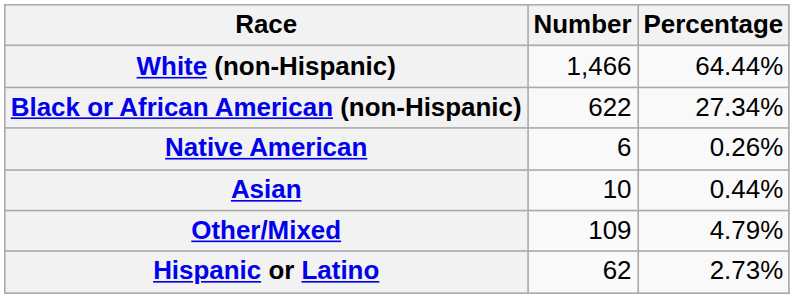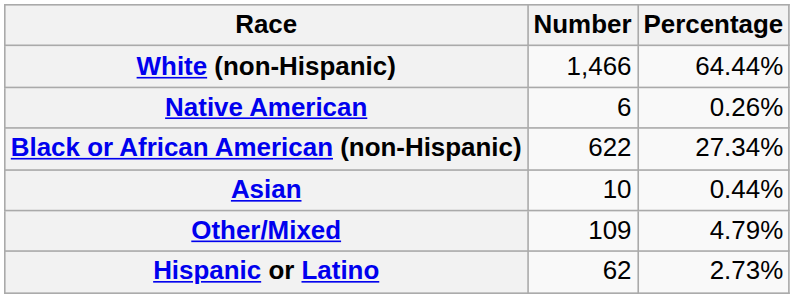 <table class="wikitable" style="text-align:right">
 <tr>
 <th scope="col">Race</th>
 <th scope="col">Number</th>
 <th scope="col">Percentage</th>
 </tr>
 <tr>
 <th scope="row"><a href='#'>White</a> (non-Hispanic)</th>
 <td>1,466</td>
 <td>64.44%</td>
 </tr>
 <tr>
+<th scope="row"><a href='#'>Native American</a></th>
+<td>6</td>
+<td>0.26%</td>
+</tr>
+<tr>
 <th scope="row"><a href='#'>Black or African American</a> (non-Hispanic)</th>
 <td>622</td>
 <td>27.34%</td>
-</tr>
-<tr>
-<th scope="row"><a href='#'>Native American</a></th>
-<td>6</td>
-<td>0.26%</td>
 </tr>
 <tr>
 <th scope="row"><a href='#'>Asian</a></th>
 <td>10</td>
 <td>0.44%</td>
 </tr>
 <tr>
 <th scope="row"><a href='#'>Other/Mixed</a></th>
 <td>109</td>
 <td>4.79%</td>
 </tr>
 <tr>
 <th scope="row"><a href='#'>Hispanic</a> or <a href='#'>Latino</a></th>
 <td>62</td>
 <td>2.73%</td>
 </tr>
 </table>
